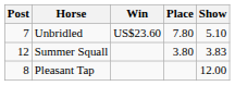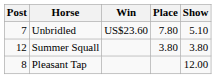 <table class="wikitable" border="1">
 <tr>
 <th>Post</th>
 <th>Horse</th>
 <th>Win</th>
 <th>Place</th>
 <th>Show</th>
 </tr>
 <tr>
 <td align="right">7</td>
 <td>Unbridled</td>
 <td align="right">US$23.60</td>
 <td align="right">7.80</td>
 <td align="right">5.10</td>
 </tr>
 <tr>
 <td align="right">12</td>
 <td>Summer Squall</td>
 <td></td>
 <td align="right">3.80</td>
-<td align="right">3.83</td>
+<td align="right">3.80</td>
 </tr>
 <tr>
 <td align="right">8</td>
 <td>Pleasant Tap</td>
 <td></td>
 <td></td>
 <td align="right">12.00</td>
 </tr>
 </table>
